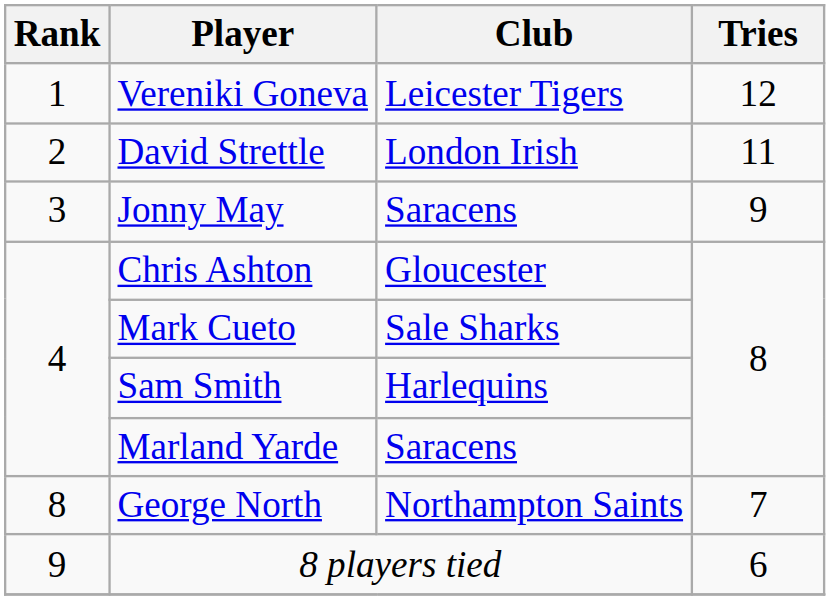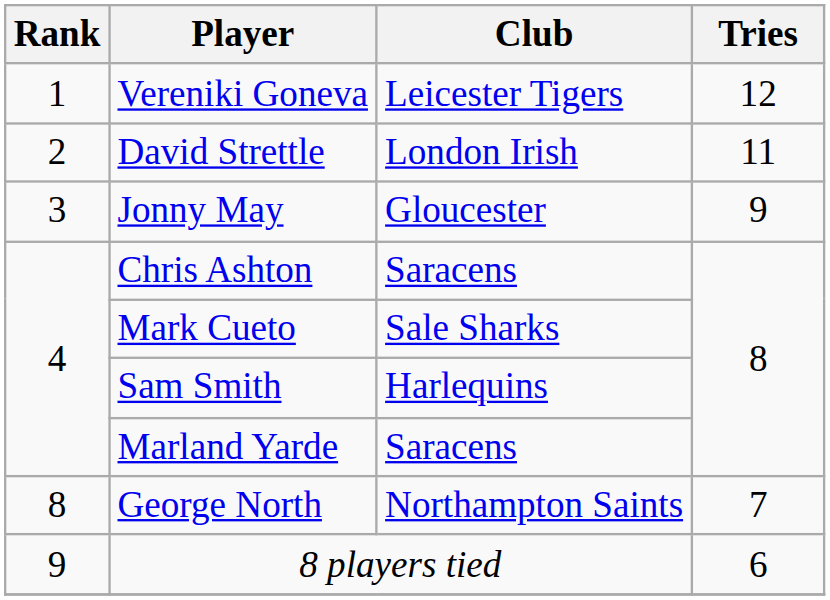 <table class="wikitable" style="text-align:center">
 <tr>
 <th>Rank</th>
 <th>Player</th>
 <th>Club</th>
 <th style="width:50px;">Tries</th>
 </tr>
 <tr>
 <td>1</td>
 <td align=left> <a href='#'>Vereniki Goneva</a></td>
 <td align=left><a href='#'>Leicester Tigers</a></td>
 <td>12</td>
 </tr>
 <tr>
 <td>2</td>
 <td align=left> <a href='#'>David Strettle</a></td>
 <td align=left><a href='#'>London Irish</a></td>
 <td>11</td>
 </tr>
 <tr>
 <td>3</td>
 <td align=left> <a href='#'>Jonny May</a></td>
-<td align=left><a href='#'>Saracens</a></td>
+<td align=left><a href='#'>Gloucester</a></td>
 <td>9</td>
 </tr>
 <tr>
 <td rowspan=4>4</td>
 <td align=left> <a href='#'>Chris Ashton</a></td>
-<td align=left><a href='#'>Gloucester</a></td>
+<td align=left><a href='#'>Saracens</a></td>
 <td rowspan=4>8</td>
 </tr>
 <tr>
 <td align=left> <a href='#'>Mark Cueto</a></td>
 <td align=left><a href='#'>Sale Sharks</a></td>
 </tr>
 <tr>
 <td align=left> <a href='#'>Sam Smith</a></td>
 <td align=left><a href='#'>Harlequins</a></td>
 </tr>
 <tr>
 <td align=left> <a href='#'>Marland Yarde</a></td>
 <td align=left><a href='#'>Saracens</a></td>
 </tr>
 <tr>
 <td>8</td>
 <td align=left> <a href='#'>George North</a></td>
 <td align=left><a href='#'>Northampton Saints</a></td>
 <td>7</td>
 </tr>
 <tr>
 <td>9</td>
 <td colspan=2><em>8 players tied</em></td>
 <td>6</td>
 </tr>
 <tr>
 </tr>
 </table>
